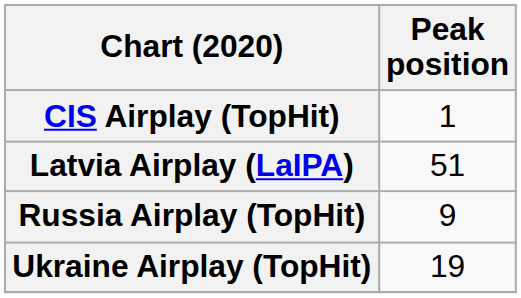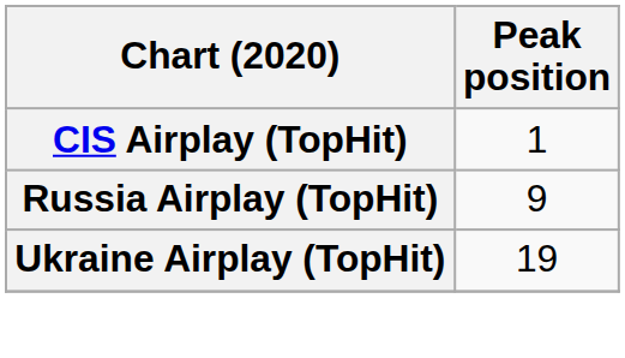 <table class="wikitable sortable plainrowheaders" style="text-align:center">
 <tr>
 <th scope="col">Chart (2020)</th>
 <th scope="col">Peak<br>position</th>
 </tr>
 <tr>
 <th scope="row"><a href='#'>CIS</a> Airplay (TopHit)</th>
 <td>1</td>
-</tr>
-<tr>
-<th scope="row">Latvia Airplay (<a href='#'>LaIPA</a>)</th>
-<td>51</td>
 </tr>
 <tr>
 <th scope="row">Russia Airplay (TopHit)</th>
 <td>9</td>
 </tr>
 <tr>
 <th scope="row">Ukraine Airplay (TopHit)</th>
 <td>19</td>
 </tr>
 <tr>
 </tr>
 </table>
